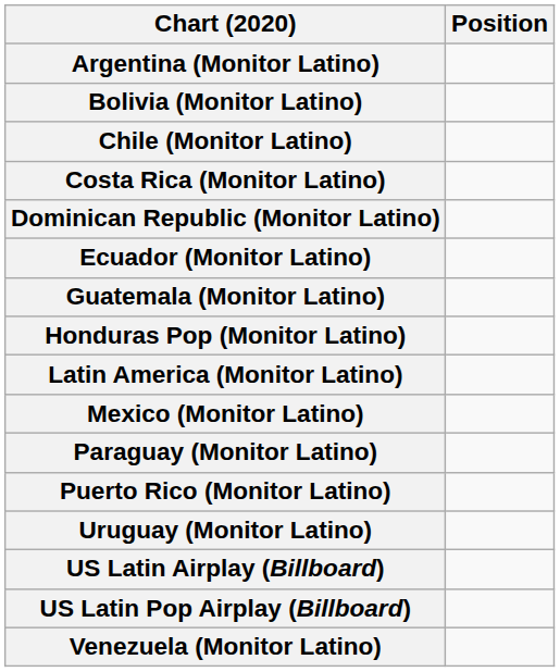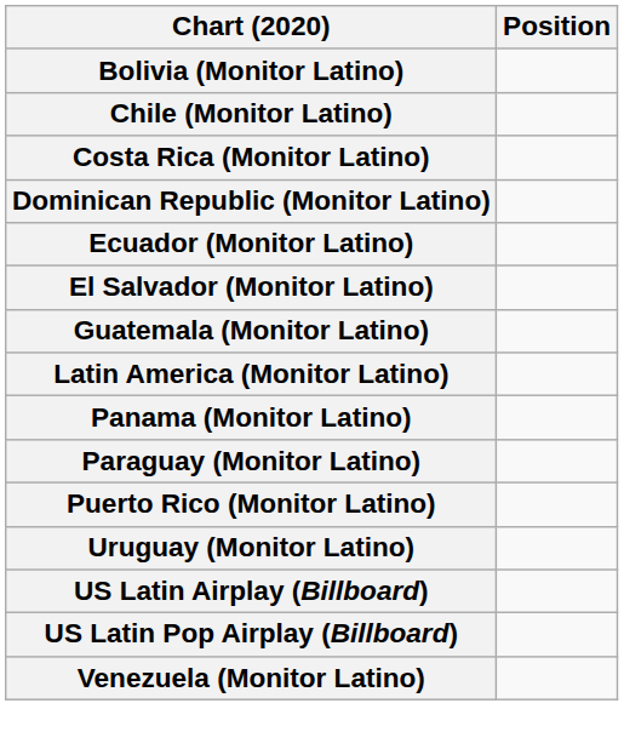 <table class="wikitable plainrowheaders sortable" style="text-align:center">
 <tr>
 <th scope="col">Chart (2020)</th>
 <th scope="col">Position</th>
-</tr>
-<tr>
-<th scope="row">Argentina (Monitor Latino)</th>
-<td></td>
 </tr>
 <tr>
 <th scope="row">Bolivia (Monitor Latino)</th>
 <td></td>
 </tr>
 <tr>
 <th scope="row">Chile (Monitor Latino)</th>
 <td></td>
 </tr>
 <tr>
 <th scope="row">Costa Rica (Monitor Latino)</th>
 <td></td>
 </tr>
 <tr>
 <th scope="row">Dominican Republic (Monitor Latino)</th>
 <td></td>
 </tr>
 <tr>
 <th scope="row">Ecuador (Monitor Latino)</th>
 <td></td>
 </tr>
 <tr>
-<th scope="row">Guatemala (Monitor Latino)</th>
+<th scope="row">El Salvador (Monitor Latino)</th>
 <td></td>
 </tr>
 <tr>
-<th scope="row">Honduras Pop (Monitor Latino)</th>
+<th scope="row">Guatemala (Monitor Latino)</th>
 <td></td>
 </tr>
 <tr>
 <th scope="row">Latin America (Monitor Latino)</th>
 <td></td>
 </tr>
 <tr>
-<th scope="row">Mexico (Monitor Latino)</th>
+<th scope="row">Panama (Monitor Latino)</th>
 <td></td>
 </tr>
 <tr>
 <th scope="row">Paraguay (Monitor Latino)</th>
 <td></td>
 </tr>
 <tr>
 <th scope="row">Puerto Rico (Monitor Latino)</th>
 <td></td>
 </tr>
 <tr>
 <th scope="row">Uruguay (Monitor Latino)</th>
 <td></td>
 </tr>
 <tr>
 <th scope="row">US Latin Airplay (<em>Billboard</em>)</th>
 <td></td>
 </tr>
 <tr>
 <th scope="row">US Latin Pop Airplay (<em>Billboard</em>)</th>
 <td></td>
 </tr>
 <tr>
 <th scope="row">Venezuela (Monitor Latino)</th>
 <td></td>
 </tr>
 </table>
